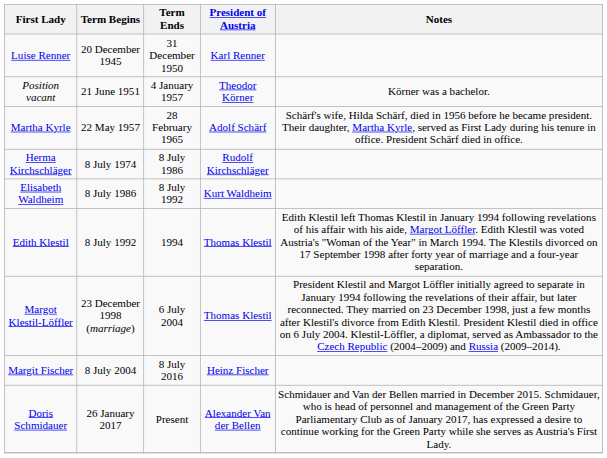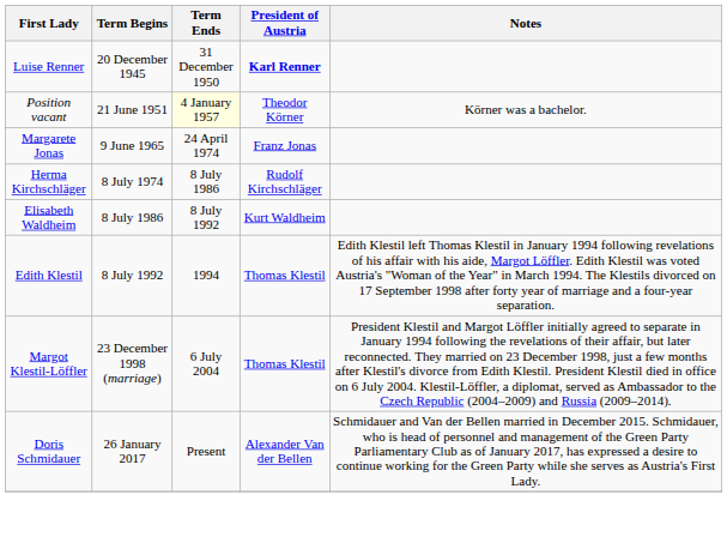 <table class="wikitable" style="text-align:center">
 <tr>
 <th>First Lady</th>
 <th>Term Begins</th>
 <th>Term Ends</th>
 <th><a href='#'>President of Austria</a></th>
 <th>Notes</th>
 </tr>
 <tr>
 <td><a href='#'>Luise Renner</a></td>
 <td>20 December 1945</td>
 <td>31 December 1950</td>
-<td><a href='#'>Karl Renner</a></td>
+<td><strong><a href='#'>Karl Renner</a></strong></td>
 <td></td>
 </tr>
 <tr>
 <td><em>Position vacant</em></td>
 <td>21 June 1951</td>
-<td>4 January 1957</td>
+<td style="background: lightyellow;">4 January 1957</td>
 <td><a href='#'>Theodor Körner</a></td>
 <td>Körner was a bachelor.</td>
 </tr>
 <tr>
-<td><a href='#'>Martha Kyrle</a></td>
-<td>22 May 1957</td>
-<td>28 February 1965</td>
-<td><a href='#'>Adolf Schärf</a></td>
-<td>Schärf's wife, Hilda Schärf, died in 1956 before he became president. Their daughter, <a href='#'>Martha Kyrle</a>, served as First Lady during his tenure in office. President Schärf died in office.</td>
+<td><a href='#'>Margarete Jonas</a></td>
+<td>9 June 1965</td>
+<td>24 April 1974</td>
+<td><a href='#'>Franz Jonas</a></td>
+<td></td>
 </tr>
 <tr>
 <td><a href='#'>Herma Kirchschläger</a></td>
 <td>8 July 1974</td>
 <td>8 July 1986</td>
 <td><a href='#'>Rudolf Kirchschläger</a></td>
 <td></td>
 </tr>
 <tr>
 <td><a href='#'>Elisabeth Waldheim</a></td>
 <td>8 July 1986</td>
 <td>8 July 1992</td>
 <td><a href='#'>Kurt Waldheim</a></td>
 <td></td>
 </tr>
 <tr>
 <td><a href='#'>Edith Klestil</a></td>
 <td>8 July 1992</td>
 <td>1994</td>
 <td><a href='#'>Thomas Klestil</a></td>
 <td>Edith Klestil left Thomas Klestil in January 1994 following revelations of his affair with his aide, <a href='#'>Margot Löffler</a>. Edith Klestil was voted Austria's "Woman of the Year" in March 1994. The Klestils divorced on 17 September 1998 after forty year of marriage and a four-year separation.</td>
 </tr>
 <tr>
 <td><a href='#'>Margot Klestil-Löffler</a></td>
 <td>23 December 1998 (<em>marriage</em>)</td>
 <td>6 July 2004</td>
 <td><a href='#'>Thomas Klestil</a></td>
 <td>President Klestil and Margot Löffler initially agreed to separate in January 1994 following the revelations of their affair, but later reconnected. They married on 23 December 1998, just a few months after Klestil's divorce from Edith Klestil. President Klestil died in office on 6 July 2004. Klestil-Löffler, a diplomat, served as Ambassador to the <a href='#'>Czech Republic</a> (2004–2009) and <a href='#'>Russia</a> (2009–2014).</td>
 </tr>
 <tr>
-<td><a href='#'>Margit Fischer</a></td>
-<td>8 July 2004</td>
-<td>8 July 2016</td>
-<td><a href='#'>Heinz Fischer</a></td>
-<td></td>
-</tr>
-<tr>
 <td><a href='#'>Doris Schmidauer</a></td>
 <td>26 January 2017</td>
 <td>Present</td>
 <td><a href='#'>Alexander Van der Bellen</a></td>
 <td>Schmidauer and Van der Bellen married in December 2015. Schmidauer, who is head of personnel and management of the Green Party Parliamentary Club as of January 2017, has expressed a desire to continue working for the Green Party while she serves as Austria's First Lady.</td>
 </tr>
 <tr>
 </tr>
 </table>
